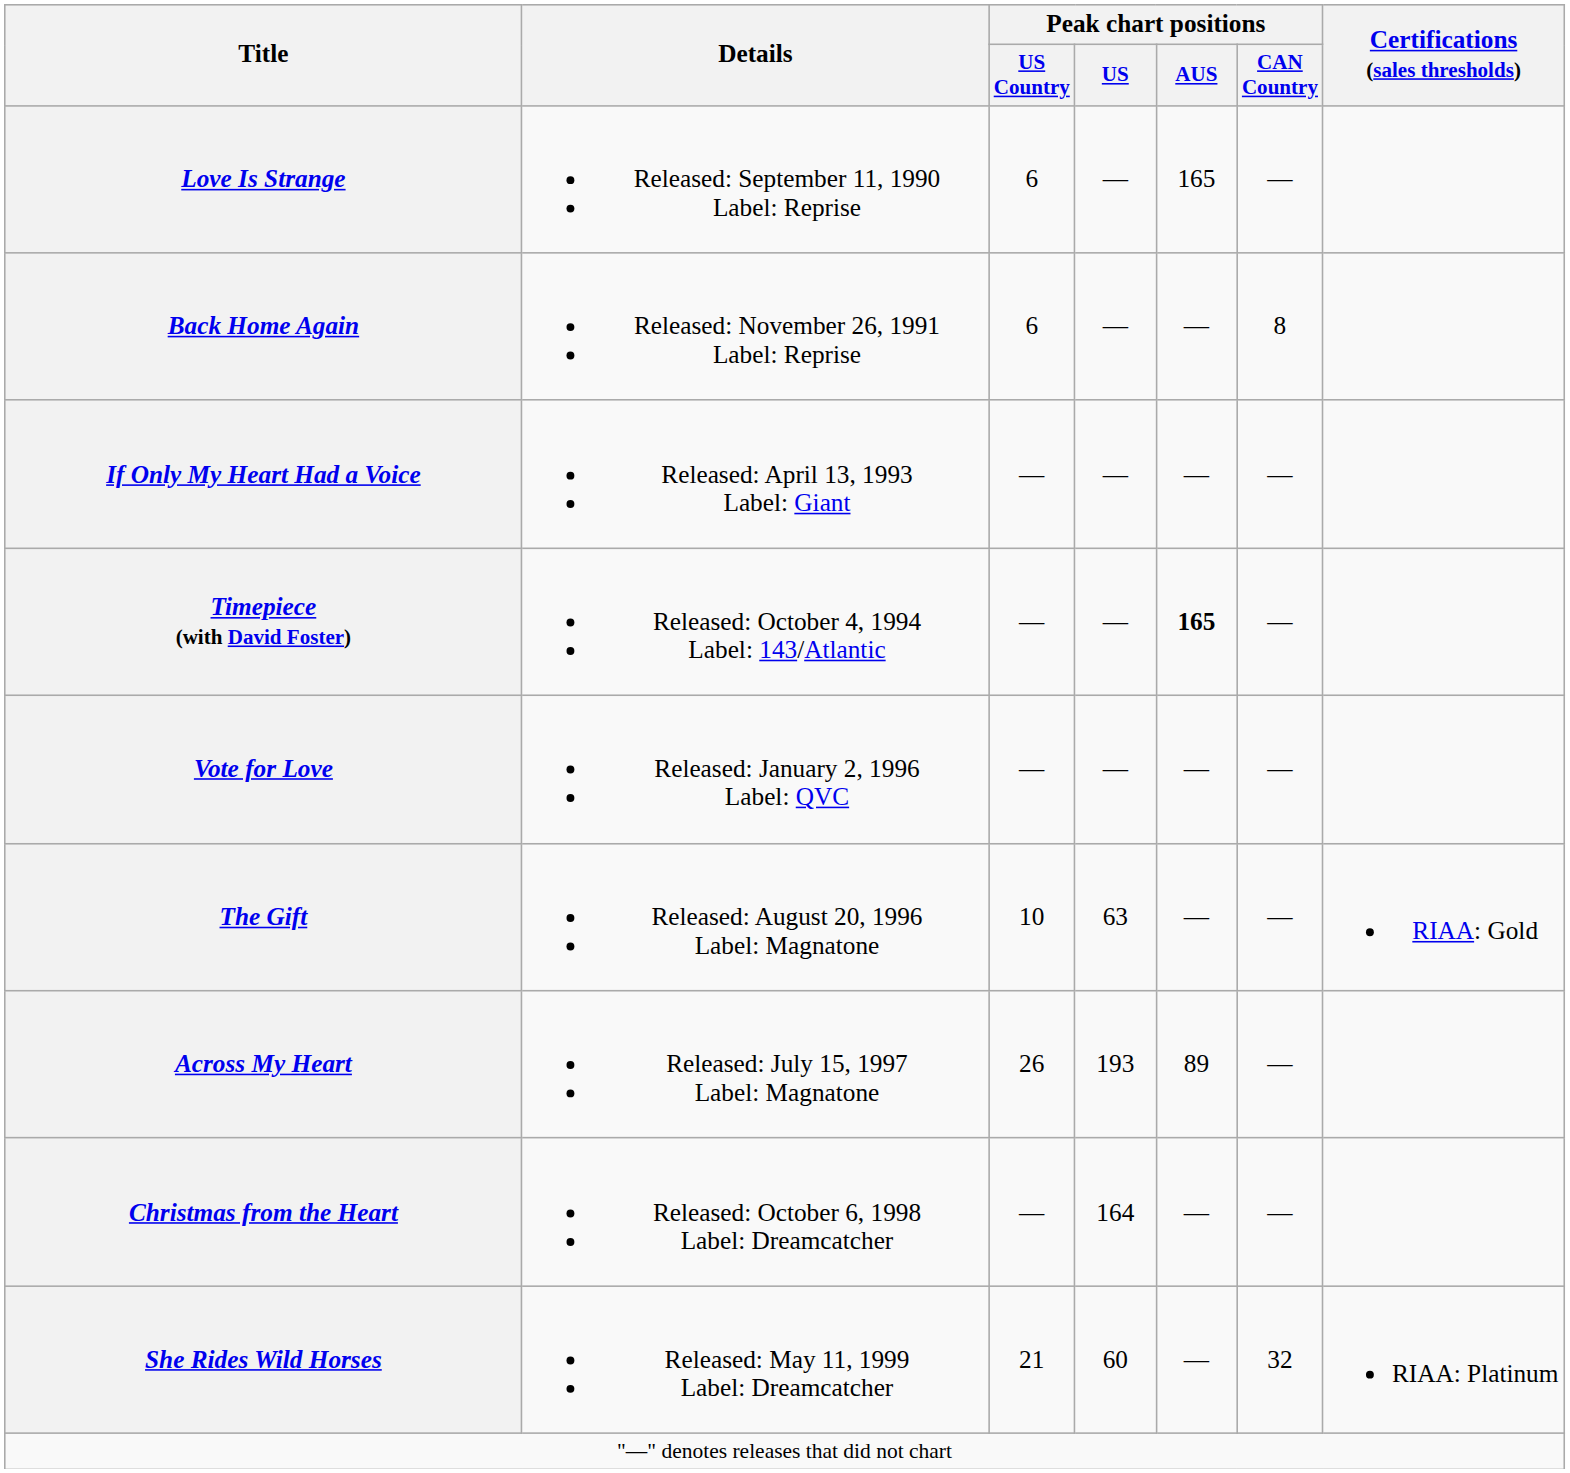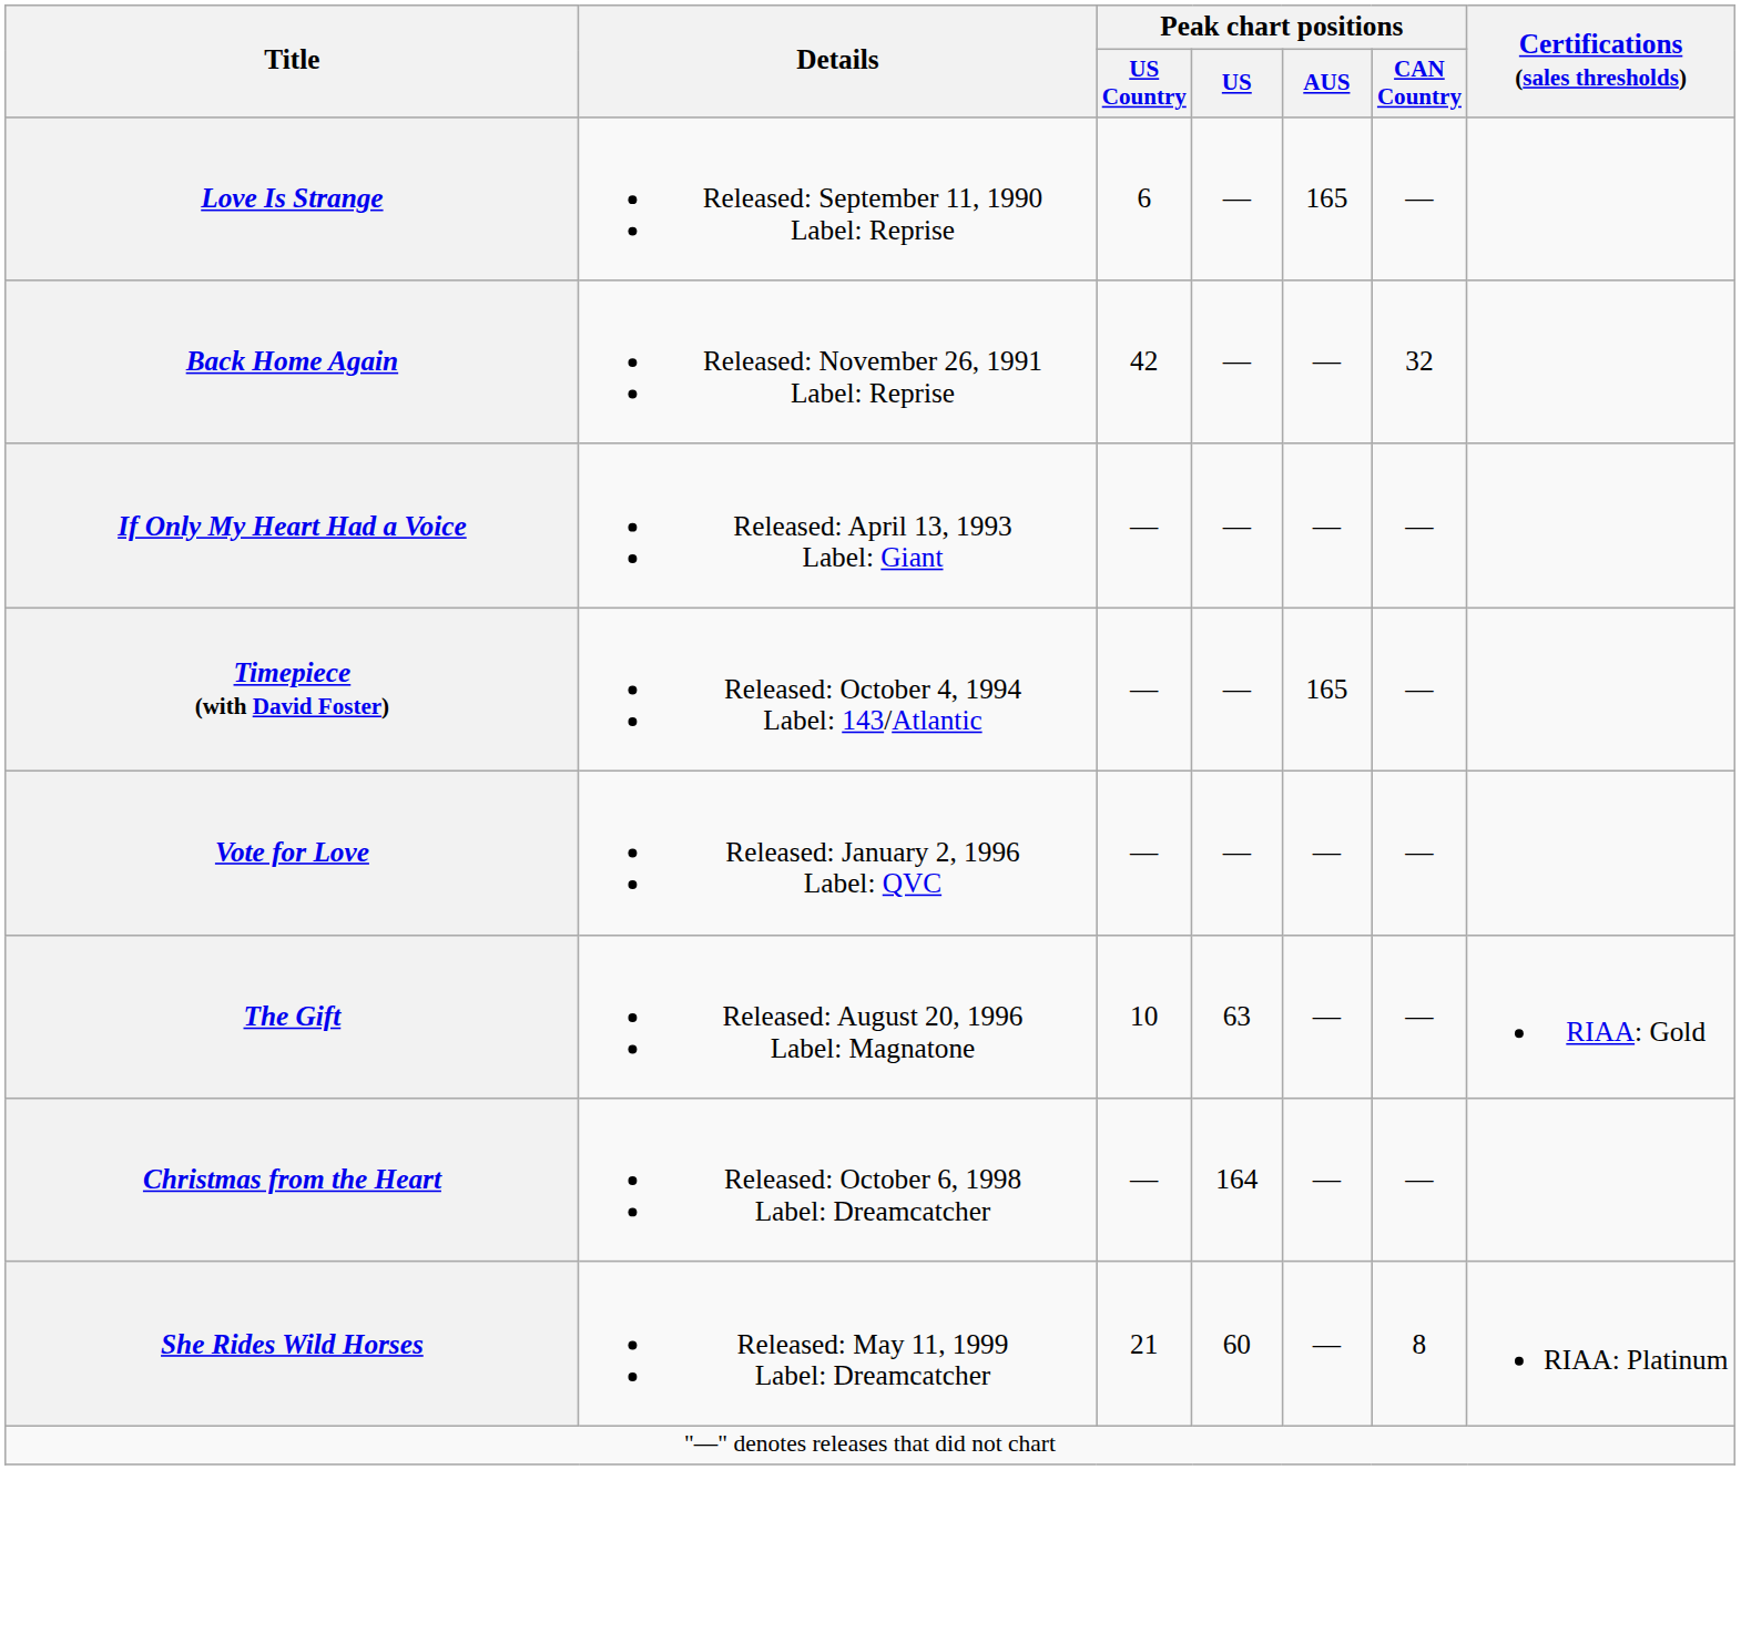 <table class="wikitable plainrowheaders" style="text-align:center;">
 <tr>
 <th rowspan="2" style="width:20em;">Title</th>
 <th rowspan="2" style="width:18em;">Details</th>
 <th colspan="4">Peak chart positions<br></th>
 <th rowspan="2"><a href='#'>Certifications</a><br><small>(<a href='#'>sales thresholds</a>)</small></th>
 </tr>
 <tr style="font-size:smaller;">
 <th width="45"><a href='#'>US Country</a><br></th>
 <th width="45"><a href='#'>US</a><br></th>
 <th width="45"><a href='#'>AUS</a><br></th>
 <th width="45"><a href='#'>CAN Country</a></th>
 </tr>
 <tr>
 <th scope="row"><em><a href='#'>Love Is Strange</a></em></th>
 <td><br><ul><li>Released: September 11, 1990</li><li>Label: Reprise</li></ul></td>
 <td>6</td>
 <td>—</td>
 <td>165</td>
 <td>—</td>
 <td></td>
 </tr>
 <tr>
 <th scope="row"><em><a href='#'>Back Home Again</a></em></th>
 <td><br><ul><li>Released: November 26, 1991</li><li>Label: Reprise</li></ul></td>
-<td>6</td>
+<td>42</td>
 <td>—</td>
 <td>—</td>
-<td>8</td>
+<td>32</td>
 <td></td>
 </tr>
 <tr>
 <th scope="row"><em><a href='#'>If Only My Heart Had a Voice</a></em></th>
 <td><br><ul><li>Released: April 13, 1993</li><li>Label: <a href='#'>Giant</a></li></ul></td>
 <td>—</td>
 <td>—</td>
 <td>—</td>
 <td>—</td>
 <td></td>
 </tr>
 <tr>
 <th scope="row"><em><a href='#'>Timepiece</a></em><br><small>(with <a href='#'>David Foster</a>)</small></th>
 <td><br><ul><li>Released: October 4, 1994</li><li>Label: <a href='#'>143</a>/<a href='#'>Atlantic</a></li></ul></td>
 <td>—</td>
 <td>—</td>
-<td><strong>165</strong></td>
+<td>165</td>
 <td>—</td>
 <td></td>
 </tr>
 <tr>
 <th scope="row"><em><a href='#'>Vote for Love</a></em></th>
 <td><br><ul><li>Released: January 2, 1996</li><li>Label: <a href='#'>QVC</a></li></ul></td>
 <td>—</td>
 <td>—</td>
 <td>—</td>
 <td>—</td>
 <td></td>
 </tr>
 <tr>
 <th scope="row"><em><a href='#'>The Gift</a></em></th>
 <td><br><ul><li>Released: August 20, 1996</li><li>Label: Magnatone</li></ul></td>
 <td>10</td>
 <td>63</td>
 <td>—</td>
 <td>—</td>
 <td><br><ul><li><a href='#'>RIAA</a>: Gold</li></ul></td>
 </tr>
 <tr>
-<th scope="row"><em><a href='#'>Across My Heart</a></em></th>
-<td><br><ul><li>Released: July 15, 1997</li><li>Label: Magnatone</li></ul></td>
-<td>26</td>
-<td>193</td>
-<td>89</td>
-<td>—</td>
-<td></td>
-</tr>
-<tr>
 <th scope="row"><em><a href='#'>Christmas from the Heart</a></em></th>
 <td><br><ul><li>Released: October 6, 1998</li><li>Label: Dreamcatcher</li></ul></td>
 <td>—</td>
 <td>164</td>
 <td>—</td>
 <td>—</td>
 <td></td>
 </tr>
 <tr>
 <th scope="row"><em><a href='#'>She Rides Wild Horses</a></em></th>
 <td><br><ul><li>Released: May 11, 1999</li><li>Label: Dreamcatcher</li></ul></td>
 <td>21</td>
 <td>60</td>
 <td>—</td>
-<td>32</td>
+<td>8</td>
 <td><br><ul><li>RIAA: Platinum</li></ul></td>
 </tr>
 <tr>
 <td colspan="7" style="font-size:85%">"—" denotes releases that did not chart</td>
 </tr>
 </table>
